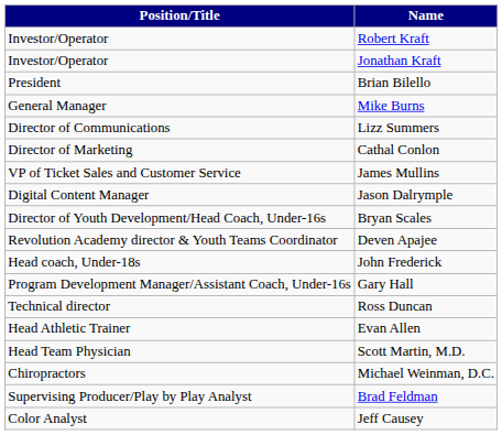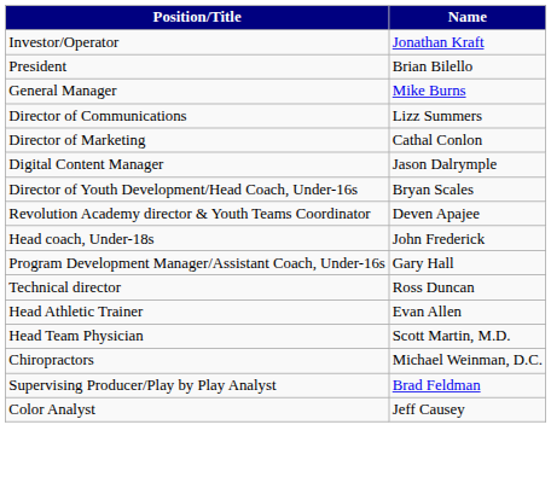 <table class="wikitable">
 <tr>
 <th style="background:navy; color:white; text-align:center;">Position/Title</th>
 <th style="background:navy; color:white; text-align:center;">Name</th>
-</tr>
-<tr>
-<td>Investor/Operator</td>
-<td><a href='#'>Robert Kraft</a></td>
 </tr>
 <tr>
 <td>Investor/Operator</td>
 <td><a href='#'>Jonathan Kraft</a></td>
 </tr>
 <tr>
 <td>President</td>
 <td>Brian Bilello</td>
 </tr>
 <tr>
 <td>General Manager</td>
 <td><a href='#'>Mike Burns</a></td>
 </tr>
 <tr>
 <td>Director of Communications</td>
 <td>Lizz Summers</td>
 </tr>
 <tr>
 <td>Director of Marketing</td>
 <td>Cathal Conlon</td>
-</tr>
-<tr>
-<td>VP of Ticket Sales and Customer Service</td>
-<td>James Mullins</td>
 </tr>
 <tr>
 <td>Digital Content Manager</td>
 <td>Jason Dalrymple</td>
 </tr>
 <tr>
 <td>Director of Youth Development/Head Coach, Under-16s</td>
 <td>Bryan Scales</td>
 </tr>
 <tr>
 <td>Revolution Academy director & Youth Teams Coordinator</td>
 <td>Deven Apajee</td>
 </tr>
 <tr>
 <td>Head coach, Under-18s</td>
 <td>John Frederick</td>
 </tr>
 <tr>
 <td>Program Development Manager/Assistant Coach, Under-16s</td>
 <td>Gary Hall</td>
 </tr>
 <tr>
 <td>Technical director</td>
 <td>Ross Duncan</td>
 </tr>
 <tr>
 <td>Head Athletic Trainer</td>
 <td>Evan Allen</td>
 </tr>
 <tr>
 <td>Head Team Physician</td>
 <td>Scott Martin, M.D.</td>
 </tr>
 <tr>
 <td>Chiropractors</td>
 <td>Michael Weinman,  D.C.</td>
 </tr>
 <tr>
 <td>Supervising Producer/Play by Play Analyst</td>
 <td><a href='#'>Brad Feldman</a></td>
 </tr>
 <tr>
 <td>Color Analyst</td>
 <td>Jeff Causey</td>
 </tr>
 </table>
